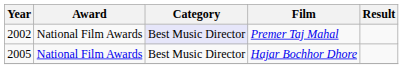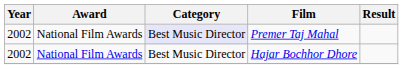 <table class="wikitable" style="font-size: 95%;">
 <tr>
 <th>Year</th>
 <th>Award</th>
 <th>Category</th>
 <th>Film</th>
 <th>Result</th>
 </tr>
 <tr>
 <td>2002</td>
 <td>National Film Awards</td>
 <td style="background: lavender;">Best Music Director</td>
 <td><em><a href='#'>Premer Taj Mahal</a></em></td>
 <td></td>
 </tr>
 <tr>
-<td>2005</td>
+<td>2002</td>
 <td><a href='#'>National Film Awards</a></td>
 <td>Best Music Director</td>
 <td><em><a href='#'>Hajar Bochhor Dhore</a></em></td>
 <td></td>
 </tr>
 <tr>
 </tr>
 </table>
